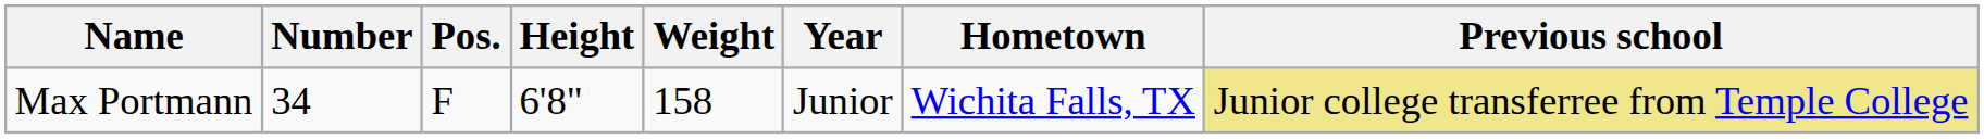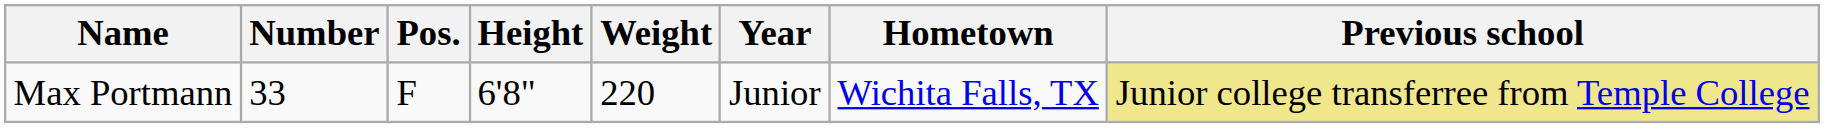 <table class="wikitable sortable">
 <tr>
 <th>Name</th>
 <th>Number</th>
 <th>Pos.</th>
 <th>Height</th>
 <th>Weight</th>
 <th>Year</th>
 <th>Hometown</th>
 <th class="unsortable">Previous school</th>
 </tr>
 <tr>
 <td>Max Portmann</td>
-<td>34</td>
+<td>33</td>
 <td>F</td>
 <td>6'8"</td>
-<td>158</td>
+<td>220</td>
 <td>Junior</td>
 <td><a href='#'>Wichita Falls, TX</a></td>
 <td style="background: khaki;">Junior college transferree from <a href='#'>Temple College</a></td>
 </tr>
 </table>
